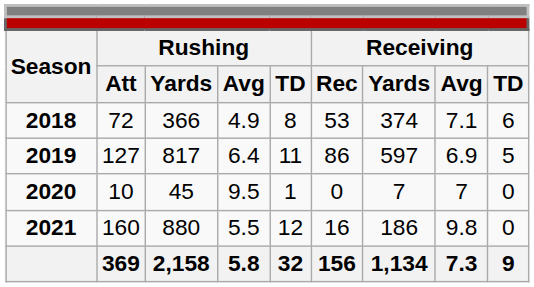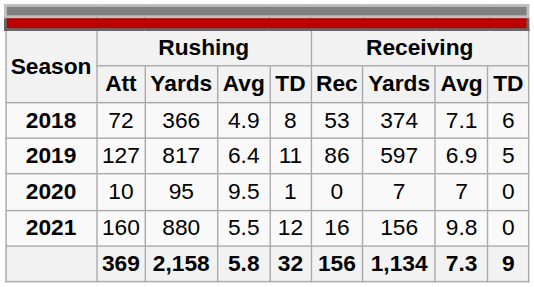 <table class=wikitable style="text-align:center;">
 <tr>
 <td ! colspan="10" style="background:gray; border:2px solid silver; color:white;"></td>
 </tr>
 <tr>
 <td ! colspan="10" style="background:#b00; border:2px solid #666; color:#fff;"></td>
 </tr>
 <tr>
 <th rowspan=2>Season</th>
 <th colspan=4>Rushing</th>
 <th colspan=4>Receiving</th>
 </tr>
 <tr>
 <th>Att</th>
 <th>Yards</th>
 <th>Avg</th>
 <th>TD</th>
 <th>Rec</th>
 <th>Yards</th>
 <th>Avg</th>
 <th>TD</th>
 </tr>
 <tr>
 <td><strong>2018</strong></td>
 <td>72</td>
 <td>366</td>
 <td>4.9</td>
 <td>8</td>
 <td>53</td>
 <td>374</td>
 <td>7.1</td>
 <td>6</td>
 </tr>
 <tr>
 <td><strong>2019</strong></td>
 <td>127</td>
 <td>817</td>
 <td>6.4</td>
 <td>11</td>
 <td>86</td>
 <td>597</td>
 <td>6.9</td>
 <td>5</td>
 </tr>
 <tr>
 <td><strong>2020</strong></td>
 <td>10</td>
-<td>45</td>
+<td>95</td>
 <td>9.5</td>
 <td>1</td>
 <td>0</td>
 <td>7</td>
 <td>7</td>
 <td>0</td>
 </tr>
 <tr>
 <td><strong>2021</strong></td>
 <td>160</td>
 <td>880</td>
 <td>5.5</td>
 <td>12</td>
 <td>16</td>
-<td>186</td>
+<td>156</td>
 <td>9.8</td>
 <td>0</td>
 </tr>
 <tr>
 <th></th>
 <th>369</th>
 <th>2,158</th>
 <th>5.8</th>
 <th>32</th>
 <th>156</th>
 <th>1,134</th>
 <th>7.3</th>
 <th>9</th>
 </tr>
 </table>
